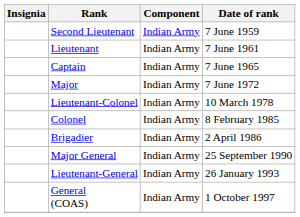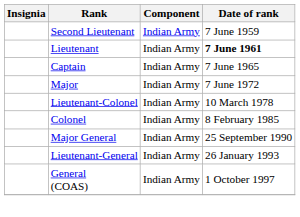 <table class="wikitable" style="background:white">
 <tr>
 <th>Insignia</th>
 <th>Rank</th>
 <th>Component</th>
 <th>Date of rank</th>
 </tr>
 <tr>
 <td align="center"></td>
 <td><a href='#'>Second Lieutenant</a></td>
 <td><a href='#'>Indian Army</a></td>
 <td>7 June 1959</td>
 </tr>
 <tr>
 <td align="center"></td>
 <td><a href='#'>Lieutenant</a></td>
 <td>Indian Army</td>
-<td>7 June 1961</td>
+<td><strong>7 June 1961</strong></td>
 </tr>
 <tr>
 <td align="center"></td>
 <td><a href='#'>Captain</a></td>
 <td>Indian Army</td>
 <td>7 June 1965</td>
 </tr>
 <tr>
 <td align="center"></td>
 <td><a href='#'>Major</a></td>
 <td>Indian Army</td>
 <td>7 June 1972</td>
 </tr>
 <tr>
 <td align="center"></td>
 <td><a href='#'>Lieutenant-Colonel</a></td>
 <td>Indian Army</td>
 <td>10 March 1978</td>
 </tr>
 <tr>
 <td align="center"></td>
 <td><a href='#'>Colonel</a></td>
 <td>Indian Army</td>
 <td>8 February 1985</td>
 </tr>
 <tr>
 <td align="center"></td>
-<td><a href='#'>Brigadier</a></td>
-<td>Indian Army</td>
-<td>2 April 1986</td>
-</tr>
-<tr>
-<td align="center"></td>
 <td><a href='#'>Major General</a></td>
 <td>Indian Army</td>
 <td>25 September 1990</td>
 </tr>
 <tr>
 <td align="center"></td>
 <td><a href='#'>Lieutenant-General</a></td>
 <td>Indian Army</td>
 <td>26 January 1993</td>
 </tr>
 <tr>
 <td align="center"></td>
 <td><a href='#'>General</a><br>(COAS)</td>
 <td>Indian Army</td>
 <td>1 October 1997</td>
 </tr>
 <tr>
 </tr>
 </table>
